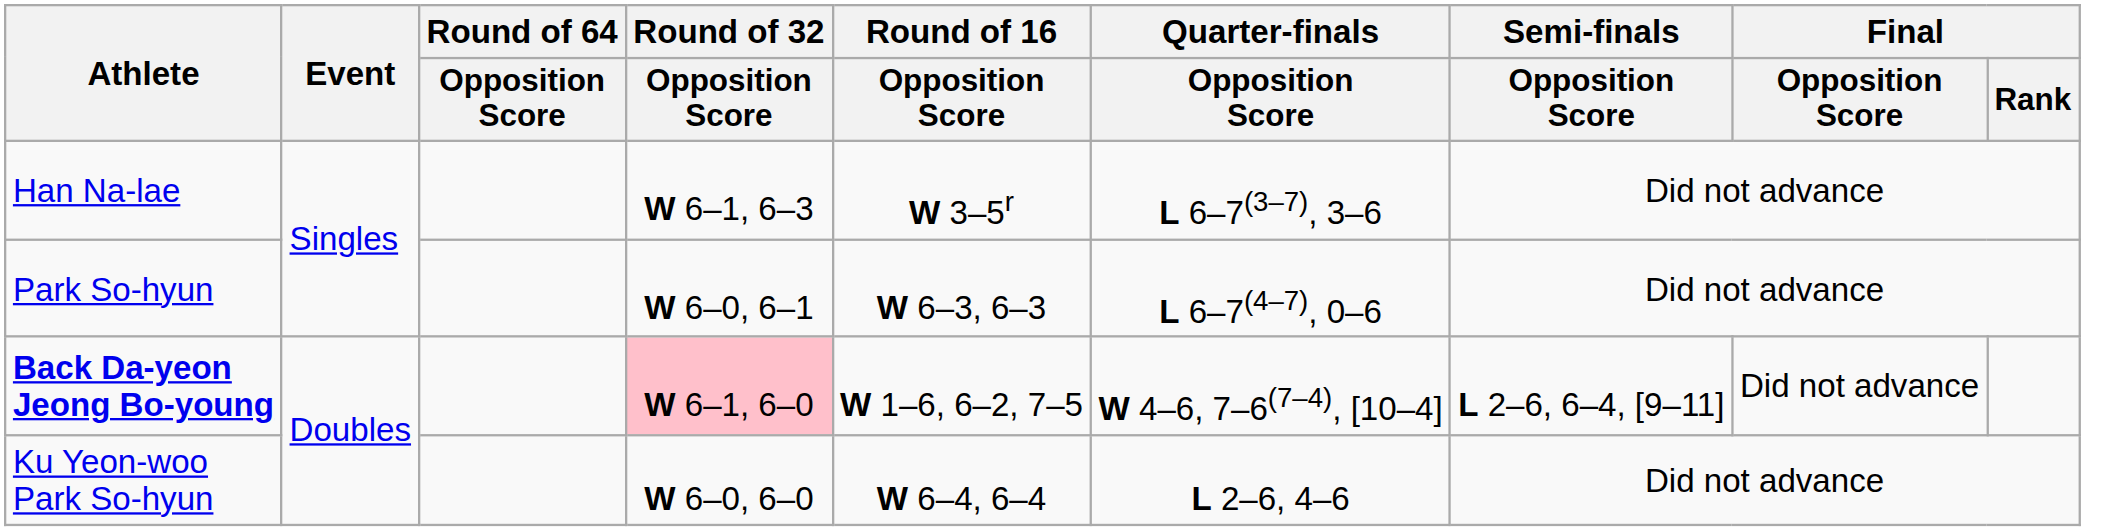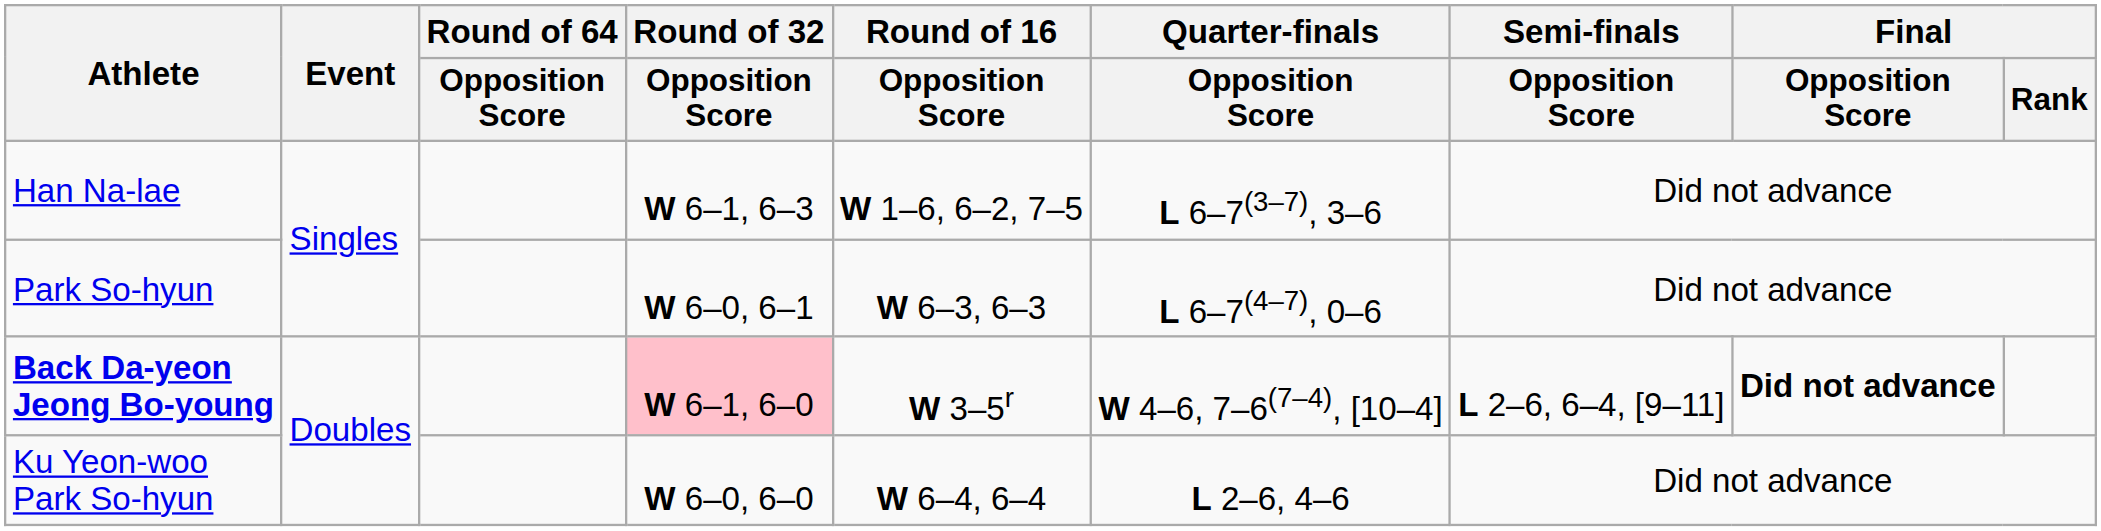 <table class=wikitable style="font-size:90%; text-align:center;">
 <tr>
 <th rowspan="2">Athlete</th>
 <th rowspan="2">Event</th>
 <th>Round of 64</th>
 <th>Round of 32</th>
 <th>Round of 16</th>
 <th>Quarter-finals</th>
 <th>Semi-finals</th>
 <th colspan=2>Final</th>
 </tr>
 <tr style="font-size:95%">
 <th>Opposition<br>Score</th>
 <th>Opposition<br>Score</th>
 <th>Opposition<br>Score</th>
 <th>Opposition<br>Score</th>
 <th>Opposition<br>Score</th>
 <th>Opposition<br>Score</th>
 <th>Rank</th>
 </tr>
 <tr>
 <td align=left><a href='#'>Han Na-lae</a></td>
 <td align=left rowspan=2><a href='#'>Singles</a></td>
 <td></td>
 <td><br><strong>W</strong> 6–1, 6–3</td>
-<td><br><strong>W</strong> 3–5<sup>r</sup></td>
+<td><br><strong>W</strong> 1–6, 6–2, 7–5</td>
 <td><br><strong>L</strong> 6–7<sup>(3–7)</sup>, 3–6</td>
 <td colspan=3>Did not advance</td>
 </tr>
 <tr>
 <td align=left><a href='#'>Park So-hyun</a></td>
 <td></td>
 <td><br><strong>W</strong> 6–0, 6–1</td>
 <td><br><strong>W</strong> 6–3, 6–3</td>
 <td><br><strong>L</strong> 6–7<sup>(4–7)</sup>, 0–6</td>
 <td colspan=3>Did not advance</td>
 </tr>
 <tr>
 <td align=left><strong><a href='#'>Back Da-yeon</a><br><a href='#'>Jeong Bo-young</a></strong></td>
 <td align=left rowspan=2><a href='#'>Doubles</a></td>
 <td></td>
 <td style="background: pink;"><br><strong>W</strong> 6–1, 6–0</td>
-<td><br><strong>W</strong> 1–6, 6–2, 7–5</td>
+<td><br><strong>W</strong> 3–5<sup>r</sup></td>
 <td><br><strong>W</strong> 4–6, 7–6<sup>(7–4)</sup>, [10–4]</td>
 <td><br><strong>L</strong> 2–6, 6–4, [9–11]</td>
-<td>Did not advance</td>
+<td><strong>Did not advance</strong></td>
 <td></td>
 </tr>
 <tr>
 <td align=left><a href='#'>Ku Yeon-woo</a><br><a href='#'>Park So-hyun</a></td>
 <td></td>
 <td><br><strong>W</strong> 6–0, 6–0</td>
 <td><br><strong>W</strong> 6–4, 6–4</td>
 <td><br><strong>L</strong> 2–6, 4–6</td>
 <td colspan=3>Did not advance</td>
 </tr>
 </table>
